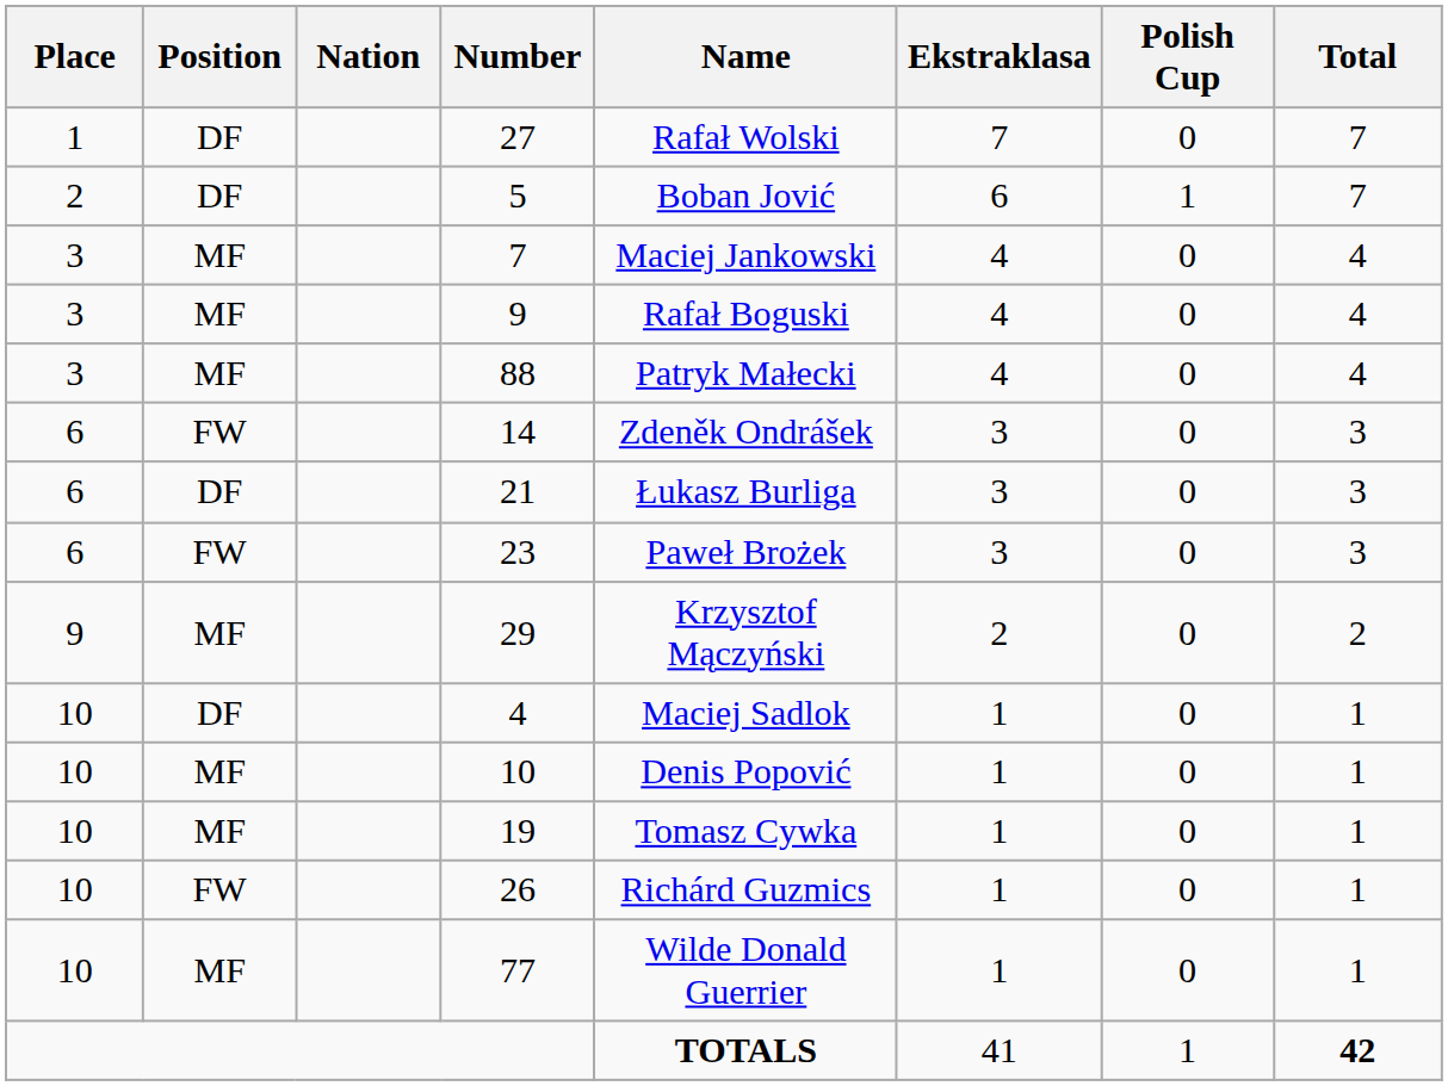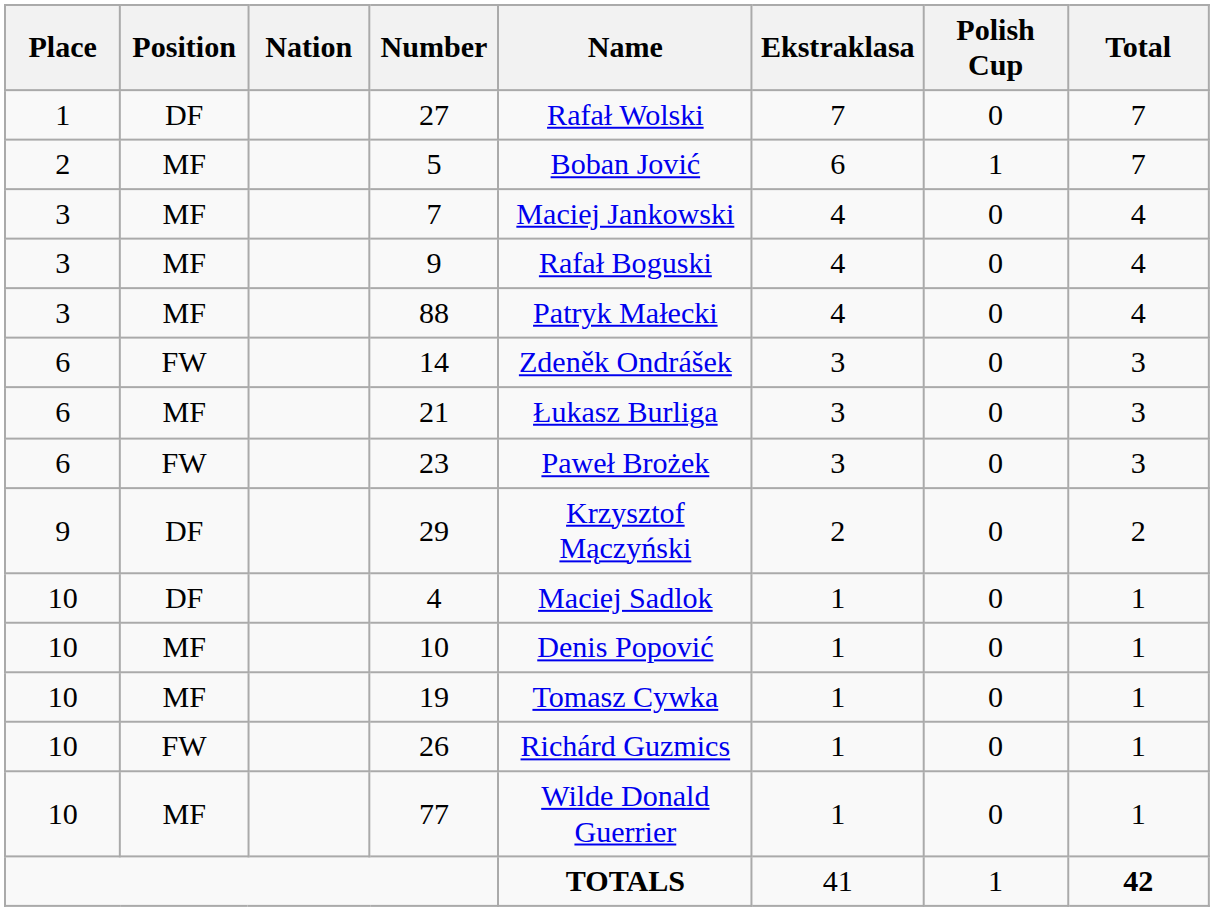 <table class="wikitable" style="font-size: 95%; text-align: center;">
 <tr>
 <th width=60>Place</th>
 <th width=60>Position</th>
 <th width=60>Nation</th>
 <th width=60>Number</th>
 <th width=150>Name</th>
 <th width=80>Ekstraklasa</th>
 <th width=80>Polish Cup</th>
 <th width=80><strong>Total</strong></th>
 </tr>
 <tr>
 <td>1</td>
 <td>DF</td>
 <td></td>
 <td>27</td>
 <td><a href='#'>Rafał Wolski</a></td>
 <td>7</td>
 <td>0</td>
 <td>7</td>
 </tr>
 <tr>
 <td>2</td>
-<td>DF</td>
+<td>MF</td>
 <td></td>
 <td>5</td>
 <td><a href='#'>Boban Jović</a></td>
 <td>6</td>
 <td>1</td>
 <td>7</td>
 </tr>
 <tr>
 <td>3</td>
 <td>MF</td>
 <td></td>
 <td>7</td>
 <td><a href='#'>Maciej Jankowski</a></td>
 <td>4</td>
 <td>0</td>
 <td>4</td>
 </tr>
 <tr>
 <td>3</td>
 <td>MF</td>
 <td></td>
 <td>9</td>
 <td><a href='#'>Rafał Boguski</a></td>
 <td>4</td>
 <td>0</td>
 <td>4</td>
 </tr>
 <tr>
 <td>3</td>
 <td>MF</td>
 <td></td>
 <td>88</td>
 <td><a href='#'>Patryk Małecki</a></td>
 <td>4</td>
 <td>0</td>
 <td>4</td>
 </tr>
 <tr>
 <td>6</td>
 <td>FW</td>
 <td></td>
 <td>14</td>
 <td><a href='#'>Zdeněk Ondrášek</a></td>
 <td>3</td>
 <td>0</td>
 <td>3</td>
 </tr>
 <tr>
 <td>6</td>
-<td>DF</td>
+<td>MF</td>
 <td></td>
 <td>21</td>
 <td><a href='#'>Łukasz Burliga</a></td>
 <td>3</td>
 <td>0</td>
 <td>3</td>
 </tr>
 <tr>
 <td>6</td>
 <td>FW</td>
 <td></td>
 <td>23</td>
 <td><a href='#'>Paweł Brożek</a></td>
 <td>3</td>
 <td>0</td>
 <td>3</td>
 </tr>
 <tr>
 <td>9</td>
-<td>MF</td>
+<td>DF</td>
 <td></td>
 <td>29</td>
 <td><a href='#'>Krzysztof Mączyński</a></td>
 <td>2</td>
 <td>0</td>
 <td>2</td>
 </tr>
 <tr>
 <td>10</td>
 <td>DF</td>
 <td></td>
 <td>4</td>
 <td><a href='#'>Maciej Sadlok</a></td>
 <td>1</td>
 <td>0</td>
 <td>1</td>
 </tr>
 <tr>
 <td>10</td>
 <td>MF</td>
 <td></td>
 <td>10</td>
 <td><a href='#'>Denis Popović</a></td>
 <td>1</td>
 <td>0</td>
 <td>1</td>
 </tr>
 <tr>
 <td>10</td>
 <td>MF</td>
 <td></td>
 <td>19</td>
 <td><a href='#'>Tomasz Cywka</a></td>
 <td>1</td>
 <td>0</td>
 <td>1</td>
 </tr>
 <tr>
 <td>10</td>
 <td>FW</td>
 <td></td>
 <td>26</td>
 <td><a href='#'>Richárd Guzmics</a></td>
 <td>1</td>
 <td>0</td>
 <td>1</td>
 </tr>
 <tr>
 <td>10</td>
 <td>MF</td>
 <td></td>
 <td>77</td>
 <td><a href='#'>Wilde Donald Guerrier</a></td>
 <td>1</td>
 <td>0</td>
 <td>1</td>
 </tr>
 <tr>
 <td colspan="4"></td>
 <td><strong>TOTALS</strong></td>
 <td>41</td>
 <td>1</td>
 <td><strong>42</strong></td>
 </tr>
 </table>
